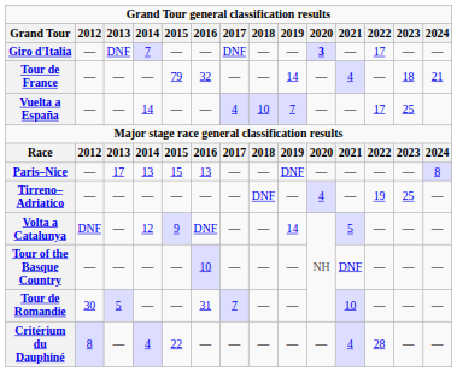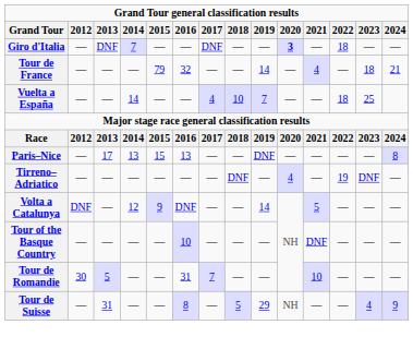 <table class="wikitable plainrowheaders">
 <tr>
 <td colspan=14 align="center"><strong>Grand Tour general classification results</strong></td>
 </tr>
 <tr>
 <th scope="col">Grand Tour</th>
 <th scope="col">2012</th>
 <th scope="col">2013</th>
 <th scope="col">2014</th>
 <th scope="col">2015</th>
 <th scope="col">2016</th>
 <th scope="col">2017</th>
 <th scope="col">2018</th>
 <th scope="col">2019</th>
 <th scope="col">2020</th>
 <th scope="col">2021</th>
 <th scope="col">2022</th>
 <th scope="col">2023</th>
 <th scope="col">2024</th>
 </tr>
 <tr style="text-align:center;">
 <th scope="row"> <a href='#'>Giro d'Italia</a></th>
 <td>—</td>
 <td><a href='#'>DNF</a></td>
 <td style="background:#ddf;"><a href='#'>7</a></td>
 <td>—</td>
 <td>—</td>
 <td><a href='#'>DNF</a></td>
 <td>—</td>
 <td>—</td>
 <th style="background:#ddf;"><a href='#'>3</a></th>
 <td>—</td>
-<td><a href='#'>17</a></td>
+<td><a href='#'>18</a></td>
 <td>—</td>
 <td>—</td>
 </tr>
 <tr style="text-align:center;">
 <th scope="row"> <a href='#'>Tour de France</a></th>
 <td>—</td>
 <td>—</td>
 <td>—</td>
 <td><a href='#'>79</a></td>
 <td><a href='#'>32</a></td>
 <td>—</td>
 <td>—</td>
 <td><a href='#'>14</a></td>
 <td>—</td>
 <td style="background:#ddf;"><a href='#'>4</a></td>
 <td>—</td>
 <td><a href='#'>18</a></td>
 <td><a href='#'>21</a></td>
 </tr>
 <tr style="text-align:center;">
 <th scope="row"> <a href='#'>Vuelta a España</a></th>
 <td>—</td>
 <td>—</td>
 <td><a href='#'>14</a></td>
 <td>—</td>
 <td>—</td>
 <td style="background:#ddf;"><a href='#'>4</a></td>
 <td style="background:#ddf;"><a href='#'>10</a></td>
 <td style="background:#ddf;"><a href='#'>7</a></td>
 <td>—</td>
 <td>—</td>
-<td><a href='#'>17</a></td>
+<td><a href='#'>18</a></td>
 <td><a href='#'>25</a></td>
 <td></td>
 </tr>
 <tr>
 <td colspan=14 align="center"><strong>Major stage race general classification results</strong></td>
 </tr>
 <tr>
 <th scope="col">Race</th>
 <th scope="col">2012</th>
 <th scope="col">2013</th>
 <th scope="col">2014</th>
 <th scope="col">2015</th>
 <th scope="col">2016</th>
 <th scope="col">2017</th>
 <th scope="col">2018</th>
 <th scope="col">2019</th>
 <th scope="col">2020</th>
 <th scope="col">2021</th>
 <th scope="col">2022</th>
 <th scope="col">2023</th>
 <th scope="col">2024</th>
 </tr>
 <tr style="text-align:center;">
 <th scope="row"> <a href='#'>Paris–Nice</a></th>
 <td>—</td>
 <td><a href='#'>17</a></td>
 <td><a href='#'>13</a></td>
 <td><a href='#'>15</a></td>
 <td><a href='#'>13</a></td>
 <td>—</td>
 <td>—</td>
 <td><a href='#'>DNF</a></td>
 <td>—</td>
 <td>—</td>
 <td>—</td>
 <td>—</td>
 <td style="background:#ddf;"><a href='#'>8</a></td>
 </tr>
 <tr style="text-align:center;">
 <th scope="row"> <a href='#'>Tirreno–Adriatico</a></th>
 <td>—</td>
 <td>—</td>
 <td>—</td>
 <td>—</td>
 <td>—</td>
 <td>—</td>
 <td><a href='#'>DNF</a></td>
 <td>—</td>
 <td style="background:#ddf;"><a href='#'>4</a></td>
 <td>—</td>
 <td><a href='#'>19</a></td>
-<td><a href='#'>25</a></td>
+<td><a href='#'>DNF</a></td>
 <td>—</td>
 </tr>
 <tr style="text-align:center;">
 <th scope="row"> <a href='#'>Volta a Catalunya</a></th>
 <td><a href='#'>DNF</a></td>
 <td>—</td>
 <td><a href='#'>12</a></td>
 <td style="background:#ddf;"><a href='#'>9</a></td>
 <td><a href='#'>DNF</a></td>
 <td>—</td>
 <td>—</td>
 <td><a href='#'>14</a></td>
 <td style="color:#4d4d4d;" rowspan=3>NH</td>
 <td style="background:#ddf;"><a href='#'>5</a></td>
 <td>—</td>
 <td>—</td>
 <td>—</td>
 </tr>
 <tr style="text-align:center;">
 <th scope="row"> <a href='#'>Tour of the Basque Country</a></th>
 <td>—</td>
 <td>—</td>
 <td>—</td>
 <td>—</td>
 <td style="background:#ddf;"><a href='#'>10</a></td>
 <td>—</td>
 <td>—</td>
 <td>—</td>
 <td><a href='#'>DNF</a></td>
 <td>—</td>
 <td>—</td>
 <td>—</td>
 </tr>
 <tr style="text-align:center;">
 <th scope="row"> <a href='#'>Tour de Romandie</a></th>
 <td><a href='#'>30</a></td>
 <td style="background:#ddf;"><a href='#'>5</a></td>
 <td>—</td>
 <td>—</td>
 <td><a href='#'>31</a></td>
 <td style="background:#ddf;"><a href='#'>7</a></td>
 <td>—</td>
 <td>—</td>
 <td style="background:#ddf;"><a href='#'>10</a></td>
 <td>—</td>
 <td>—</td>
 <td>—</td>
 </tr>
 <tr style="text-align:center;">
-<th scope="row"> <a href='#'>Critérium du Dauphiné</a></th>
+<th scope="row"> <a href='#'>Tour de Suisse</a></th>
+<td>—</td>
+<td><a href='#'>31</a></td>
+<td>—</td>
+<td>—</td>
 <td style="background:#ddf;"><a href='#'>8</a></td>
 <td>—</td>
-<td style="background:#ddf;"><a href='#'>4</a></td>
-<td><a href='#'>22</a></td>
-<td>—</td>
-<td>—</td>
-<td>—</td>
+<td style="background:#ddf;"><a href='#'>5</a></td>
+<td><a href='#'>29</a></td>
+<td style="color:#4d4d4d;">NH</td>
 <td>—</td>
 <td>—</td>
 <td style="background:#ddf;"><a href='#'>4</a></td>
-<td><a href='#'>28</a></td>
-<td>—</td>
-<td>—</td>
+<td style="background:#ddf;"><a href='#'>9</a></td>
 </tr>
 </table>
